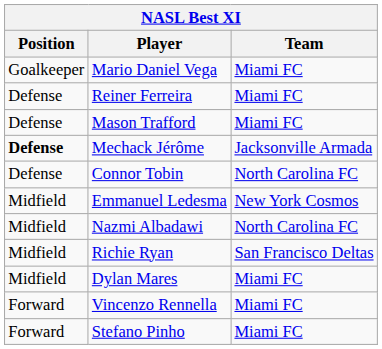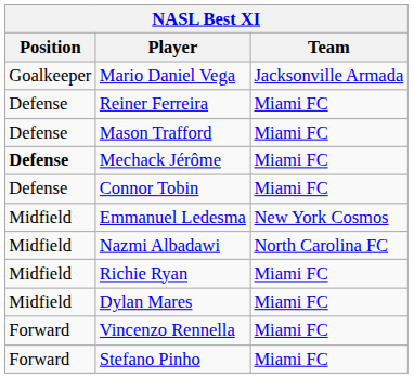 <table class="wikitable">
 <tr>
 <th colspan=7><a href='#'>NASL Best XI</a></th>
 </tr>
 <tr>
 <th>Position</th>
 <th>Player</th>
 <th>Team</th>
 </tr>
 <tr>
 <td>Goalkeeper</td>
 <td> <a href='#'>Mario Daniel Vega</a></td>
-<td><a href='#'>Miami FC</a></td>
+<td><a href='#'>Jacksonville Armada</a></td>
 </tr>
 <tr>
 <td>Defense</td>
 <td> <a href='#'>Reiner Ferreira</a></td>
 <td><a href='#'>Miami FC</a></td>
 </tr>
 <tr>
 <td>Defense</td>
 <td> <a href='#'>Mason Trafford</a></td>
 <td><a href='#'>Miami FC</a></td>
 </tr>
 <tr>
 <td><strong>Defense</strong></td>
 <td> <a href='#'>Mechack Jérôme</a></td>
-<td><a href='#'>Jacksonville Armada</a></td>
+<td><a href='#'>Miami FC</a></td>
 </tr>
 <tr>
 <td>Defense</td>
 <td> <a href='#'>Connor Tobin</a></td>
-<td><a href='#'>North Carolina FC</a></td>
+<td><a href='#'>Miami FC</a></td>
 </tr>
 <tr>
 <td>Midfield</td>
 <td> <a href='#'>Emmanuel Ledesma</a></td>
 <td><a href='#'>New York Cosmos</a></td>
 </tr>
 <tr>
 <td>Midfield</td>
 <td> <a href='#'>Nazmi Albadawi</a></td>
 <td><a href='#'>North Carolina FC</a></td>
 </tr>
 <tr>
 <td>Midfield</td>
 <td> <a href='#'>Richie Ryan</a></td>
-<td><a href='#'>San Francisco Deltas</a></td>
+<td><a href='#'>Miami FC</a></td>
 </tr>
 <tr>
 <td>Midfield</td>
 <td> <a href='#'>Dylan Mares</a></td>
 <td><a href='#'>Miami FC</a></td>
 </tr>
 <tr>
 <td>Forward</td>
 <td> <a href='#'>Vincenzo Rennella</a></td>
 <td><a href='#'>Miami FC</a></td>
 </tr>
 <tr>
 <td>Forward</td>
 <td> <a href='#'>Stefano Pinho</a></td>
 <td><a href='#'>Miami FC</a></td>
 </tr>
 </table>
